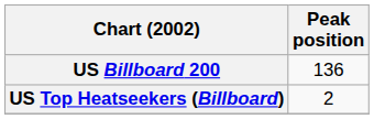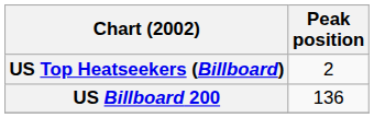 <table class="wikitable">
 <tr>
 <th>Chart (2002)</th>
 <th>Peak<br>position</th>
 </tr>
 <tr>
+<th scope="row">US <a href='#'>Top Heatseekers</a> (<em><a href='#'>Billboard</a></em>)</th>
+<td align="center">2</td>
+</tr>
+<tr>
 <th scope="row">US <a href='#'><em>Billboard</em> 200</a></th>
 <td align="center">136</td>
 </tr>
 <tr>
-<th scope="row">US <a href='#'>Top Heatseekers</a> (<em><a href='#'>Billboard</a></em>)</th>
-<td align="center">2</td>
-</tr>
-<tr>
 </tr>
 </table>
